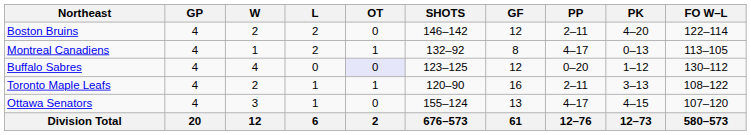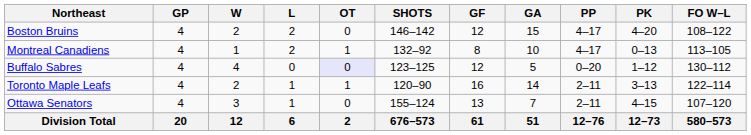 <table class="wikitable" style="text-align:center; width:65em; font-size:85%;">
 <tr>
 <th width="20%">Northeast</th>
 <th width="7.5%">GP</th>
 <th width="7.5%">W</th>
 <th width="7.5%">L</th>
 <th width="7.5%">OT</th>
 <th width="10%">SHOTS</th>
 <th width="7.5%">GF</th>
+<th width="7.5%">GA</th>
 <th width="7.5%">PP</th>
 <th width="7.5%">PK</th>
 <th width="10%">FO W–L</th>
 </tr>
 <tr>
 <td align=left><a href='#'>Boston Bruins</a></td>
 <td>4</td>
 <td>2</td>
 <td>2</td>
 <td>0</td>
 <td>146–142</td>
 <td>12</td>
-<td>2–11</td>
+<td>15</td>
+<td>4–17</td>
 <td>4–20</td>
-<td>122–114</td>
+<td>108–122</td>
 </tr>
 <tr>
 <td align=left><a href='#'>Montreal Canadiens</a></td>
 <td>4</td>
 <td>1</td>
 <td>2</td>
 <td>1</td>
 <td>132–92</td>
 <td>8</td>
+<td>10</td>
 <td>4–17</td>
 <td>0–13</td>
 <td>113–105</td>
 </tr>
 <tr>
 <td align=left><a href='#'>Buffalo Sabres</a></td>
 <td>4</td>
 <td>4</td>
 <td>0</td>
 <td style="background: lavender;">0</td>
 <td>123–125</td>
 <td>12</td>
+<td>5</td>
 <td>0–20</td>
 <td>1–12</td>
 <td>130–112</td>
 </tr>
 <tr>
 <td align=left><a href='#'>Toronto Maple Leafs</a></td>
 <td>4</td>
 <td>2</td>
 <td>1</td>
 <td>1</td>
 <td>120–90</td>
 <td>16</td>
+<td>14</td>
 <td>2–11</td>
 <td>3–13</td>
-<td>108–122</td>
+<td>122–114</td>
 </tr>
 <tr>
 <td align=left><a href='#'>Ottawa Senators</a></td>
 <td>4</td>
 <td>3</td>
 <td>1</td>
 <td>0</td>
 <td>155–124</td>
 <td>13</td>
-<td>4–17</td>
+<td>7</td>
+<td>2–11</td>
 <td>4–15</td>
 <td>107–120</td>
 </tr>
 <tr>
 <th>Division Total</th>
 <th>20</th>
 <th>12</th>
 <th>6</th>
 <th>2</th>
 <th>676–573</th>
 <th>61</th>
+<th>51</th>
 <th>12–76</th>
 <th>12–73</th>
 <th>580–573</th>
 </tr>
 </table>
